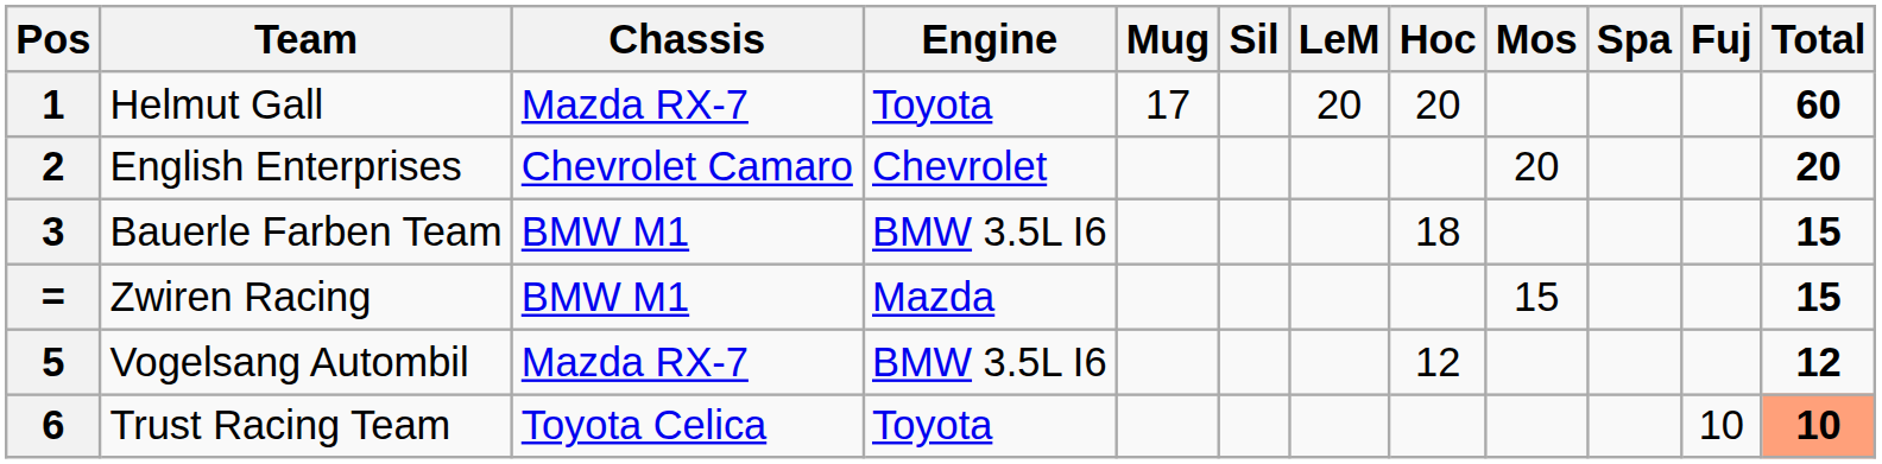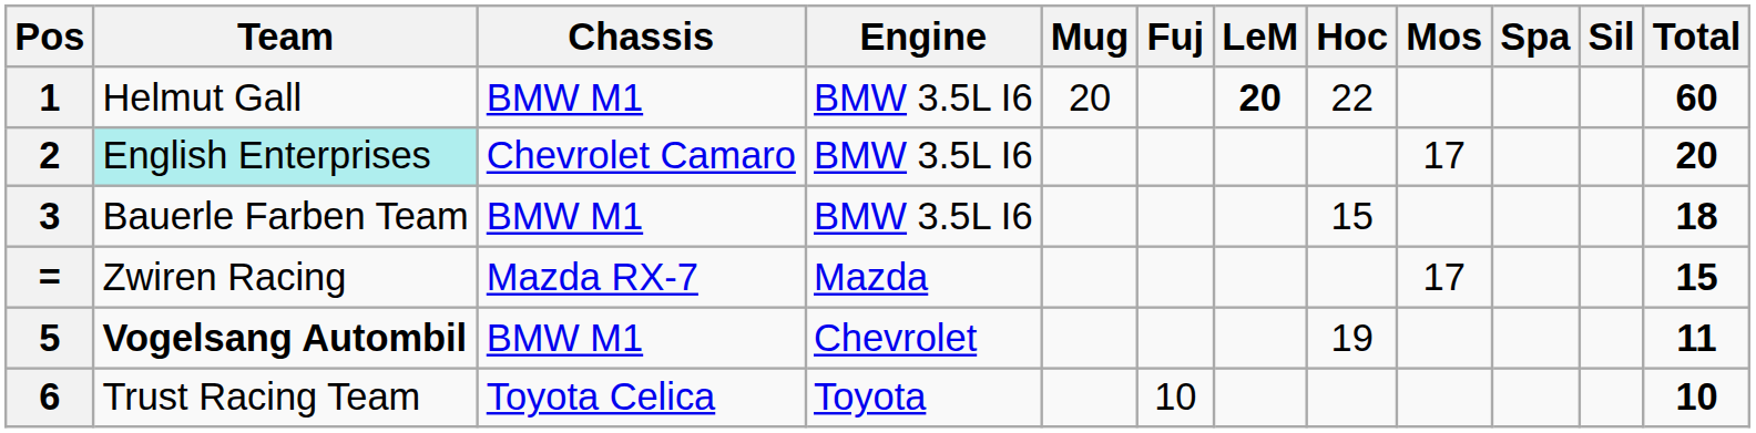 <table class="wikitable" style="font-size: 90%;">
 <tr>
 <th>Pos</th>
 <th>Team</th>
 <th>Chassis</th>
 <th>Engine</th>
 <th>Mug</th>
-<th>Sil</th>
+<th>Fuj</th>
 <th>LeM</th>
 <th>Hoc</th>
 <th>Mos</th>
 <th>Spa</th>
-<th>Fuj</th>
+<th>Sil</th>
 <th>Total</th>
 </tr>
 <tr>
 <th>1</th>
 <td> Helmut Gall</td>
-<td><a href='#'>Mazda RX-7</a></td>
-<td><a href='#'>Toyota</a></td>
-<td align=center>17</td>
+<td><a href='#'>BMW M1</a></td>
+<td><a href='#'>BMW</a> 3.5L I6</td>
+<td align=center>20</td>
 <td></td>
-<td align=center>20</td>
-<td align=center>20</td>
+<td align=center><strong>20</strong></td>
+<td align=center>22</td>
 <td></td>
 <td></td>
 <td></td>
 <td align=center><strong>60</strong></td>
 </tr>
 <tr>
 <th>2</th>
-<td>English Enterprises</td>
+<td style="background: paleturquoise;">English Enterprises</td>
 <td><a href='#'>Chevrolet Camaro</a></td>
-<td><a href='#'>Chevrolet</a></td>
+<td><a href='#'>BMW</a> 3.5L I6</td>
 <td></td>
 <td></td>
 <td></td>
 <td></td>
-<td align="center">20</td>
+<td align="center">17</td>
 <td></td>
 <td></td>
 <td align=center><strong>20</strong></td>
 </tr>
 <tr>
 <th>3</th>
 <td>Bauerle Farben Team</td>
 <td><a href='#'>BMW M1</a></td>
 <td><a href='#'>BMW</a> 3.5L I6</td>
 <td></td>
 <td></td>
 <td></td>
-<td align=center>18</td>
+<td align=center>15</td>
 <td></td>
 <td></td>
 <td></td>
-<td align=center><strong>15</strong></td>
+<td align=center><strong>18</strong></td>
 </tr>
 <tr>
 <th>=</th>
 <td>Zwiren Racing</td>
-<td><a href='#'>BMW M1</a></td>
+<td><a href='#'>Mazda RX-7</a></td>
 <td><a href='#'>Mazda</a></td>
 <td></td>
 <td></td>
 <td></td>
 <td></td>
-<td align=center>15</td>
+<td align=center>17</td>
 <td></td>
 <td></td>
 <td align=center><strong>15</strong></td>
 </tr>
 <tr>
 <th>5</th>
-<td>Vogelsang Autombil</td>
-<td><a href='#'>Mazda RX-7</a></td>
-<td><a href='#'>BMW</a> 3.5L I6</td>
+<td><strong>Vogelsang Autombil</strong></td>
+<td><a href='#'>BMW M1</a></td>
+<td><a href='#'>Chevrolet</a></td>
 <td></td>
 <td></td>
 <td></td>
-<td align=center>12</td>
+<td align=center>19</td>
 <td></td>
 <td></td>
 <td></td>
-<td align=center><strong>12</strong></td>
+<td align=center><strong>11</strong></td>
 </tr>
 <tr>
 <th>6</th>
 <td>Trust Racing Team</td>
 <td><a href='#'>Toyota Celica</a></td>
 <td><a href='#'>Toyota</a></td>
 <td></td>
+<td align=center>10</td>
 <td></td>
 <td></td>
 <td></td>
 <td></td>
 <td></td>
-<td align=center>10</td>
-<td align=center style="background: lightsalmon;"><strong>10</strong></td>
+<td align=center><strong>10</strong></td>
 </tr>
 </table>
